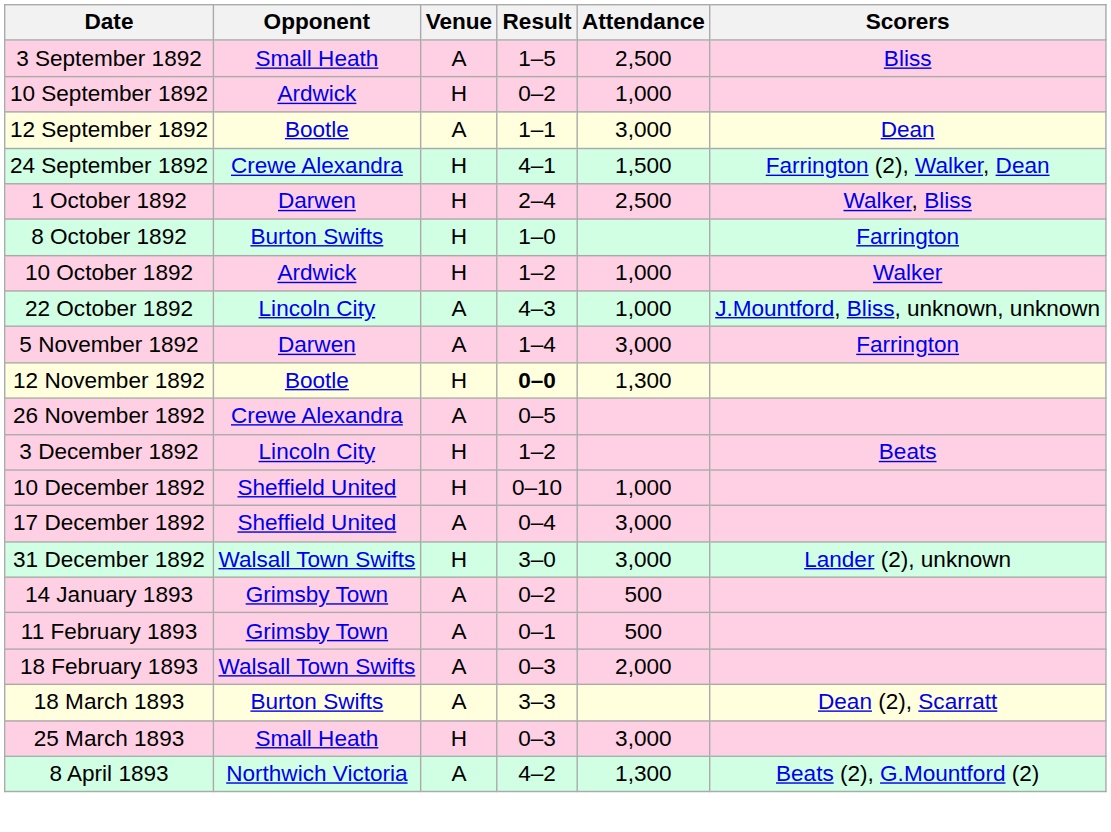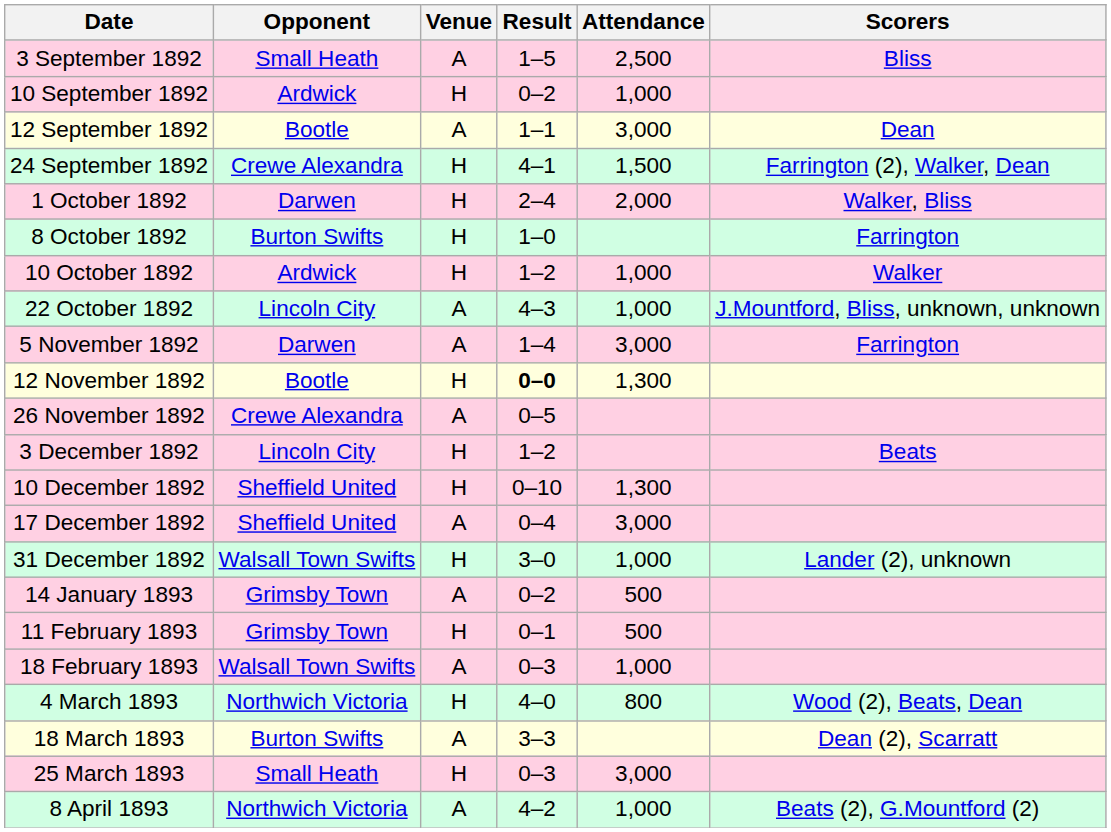 <table class="wikitable sortable" style="font-size:100%; text-align:center">
 <tr>
 <th>Date</th>
 <th>Opponent</th>
 <th>Venue</th>
 <th>Result</th>
 <th>Attendance</th>
 <th>Scorers</th>
 </tr>
 <tr style="background-color: #ffd0e3;">
 <td>3 September 1892</td>
 <td><a href='#'>Small Heath</a></td>
 <td>A</td>
 <td>1–5</td>
 <td>2,500</td>
 <td><a href='#'>Bliss</a></td>
 </tr>
 <tr style="background-color: #ffd0e3;">
 <td>10 September 1892</td>
 <td><a href='#'>Ardwick</a></td>
 <td>H</td>
 <td>0–2</td>
 <td>1,000</td>
 <td></td>
 </tr>
 <tr style="background-color: #ffffdd;">
 <td>12 September 1892</td>
 <td><a href='#'>Bootle</a></td>
 <td>A</td>
 <td>1–1</td>
 <td>3,000</td>
 <td><a href='#'>Dean</a></td>
 </tr>
 <tr style="background-color: #d0ffe3;">
 <td>24 September 1892</td>
 <td><a href='#'>Crewe Alexandra</a></td>
 <td>H</td>
 <td>4–1</td>
 <td>1,500</td>
 <td><a href='#'>Farrington</a> (2), <a href='#'>Walker</a>, <a href='#'>Dean</a></td>
 </tr>
 <tr style="background-color: #ffd0e3;">
 <td>1 October 1892</td>
 <td><a href='#'>Darwen</a></td>
 <td>H</td>
 <td>2–4</td>
-<td>2,500</td>
+<td>2,000</td>
 <td><a href='#'>Walker</a>, <a href='#'>Bliss</a></td>
 </tr>
 <tr style="background-color: #d0ffe3;">
 <td>8 October 1892</td>
 <td><a href='#'>Burton Swifts</a></td>
 <td>H</td>
 <td>1–0</td>
 <td></td>
 <td><a href='#'>Farrington</a></td>
 </tr>
 <tr style="background-color: #ffd0e3;">
 <td>10 October 1892</td>
 <td><a href='#'>Ardwick</a></td>
 <td>H</td>
 <td>1–2</td>
 <td>1,000</td>
 <td><a href='#'>Walker</a></td>
 </tr>
 <tr style="background-color: #d0ffe3;">
 <td>22 October 1892</td>
 <td><a href='#'>Lincoln City</a></td>
 <td>A</td>
 <td>4–3</td>
 <td>1,000</td>
 <td><a href='#'>J.Mountford</a>, <a href='#'>Bliss</a>, unknown, unknown</td>
 </tr>
 <tr style="background-color: #ffd0e3;">
 <td>5 November 1892</td>
 <td><a href='#'>Darwen</a></td>
 <td>A</td>
 <td>1–4</td>
 <td>3,000</td>
 <td><a href='#'>Farrington</a></td>
 </tr>
 <tr style="background-color: #ffffdd;">
 <td>12 November 1892</td>
 <td><a href='#'>Bootle</a></td>
 <td>H</td>
 <td><strong>0–0</strong></td>
 <td>1,300</td>
 <td></td>
 </tr>
 <tr style="background-color: #ffd0e3;">
 <td>26 November 1892</td>
 <td><a href='#'>Crewe Alexandra</a></td>
 <td>A</td>
 <td>0–5</td>
 <td></td>
 <td></td>
 </tr>
 <tr style="background-color: #ffd0e3;">
 <td>3 December 1892</td>
 <td><a href='#'>Lincoln City</a></td>
 <td>H</td>
 <td>1–2</td>
 <td></td>
 <td><a href='#'>Beats</a></td>
 </tr>
 <tr style="background-color: #ffd0e3;">
 <td>10 December 1892</td>
 <td><a href='#'>Sheffield United</a></td>
 <td>H</td>
 <td>0–10</td>
-<td>1,000</td>
+<td>1,300</td>
 <td></td>
 </tr>
 <tr style="background-color: #ffd0e3;">
 <td>17 December 1892</td>
 <td><a href='#'>Sheffield United</a></td>
 <td>A</td>
 <td>0–4</td>
 <td>3,000</td>
 <td></td>
 </tr>
 <tr style="background-color: #d0ffe3;">
 <td>31 December 1892</td>
 <td><a href='#'>Walsall Town Swifts</a></td>
 <td>H</td>
 <td>3–0</td>
-<td>3,000</td>
+<td>1,000</td>
 <td><a href='#'>Lander</a> (2), unknown</td>
 </tr>
 <tr style="background-color: #ffd0e3;">
 <td>14 January 1893</td>
 <td><a href='#'>Grimsby Town</a></td>
 <td>A</td>
 <td>0–2</td>
 <td>500</td>
 <td></td>
 </tr>
 <tr style="background-color: #ffd0e3;">
 <td>11 February 1893</td>
 <td><a href='#'>Grimsby Town</a></td>
-<td>A</td>
+<td>H</td>
 <td>0–1</td>
 <td>500</td>
 <td></td>
 </tr>
 <tr style="background-color: #ffd0e3;">
 <td>18 February 1893</td>
 <td><a href='#'>Walsall Town Swifts</a></td>
 <td>A</td>
 <td>0–3</td>
-<td>2,000</td>
+<td>1,000</td>
 <td></td>
+</tr>
+<tr style="background-color: #d0ffe3;">
+<td>4 March 1893</td>
+<td><a href='#'>Northwich Victoria</a></td>
+<td>H</td>
+<td>4–0</td>
+<td>800</td>
+<td><a href='#'>Wood</a> (2), <a href='#'>Beats</a>, <a href='#'>Dean</a></td>
 </tr>
 <tr style="background-color: #ffffdd;">
 <td>18 March 1893</td>
 <td><a href='#'>Burton Swifts</a></td>
 <td>A</td>
 <td>3–3</td>
 <td></td>
 <td><a href='#'>Dean</a> (2), <a href='#'>Scarratt</a></td>
 </tr>
 <tr style="background-color: #ffd0e3;">
 <td>25 March 1893</td>
 <td><a href='#'>Small Heath</a></td>
 <td>H</td>
 <td>0–3</td>
 <td>3,000</td>
 <td></td>
 </tr>
 <tr style="background-color: #d0ffe3;">
 <td>8 April 1893</td>
 <td><a href='#'>Northwich Victoria</a></td>
 <td>A</td>
 <td>4–2</td>
-<td>1,300</td>
+<td>1,000</td>
 <td><a href='#'>Beats</a> (2), <a href='#'>G.Mountford</a> (2)</td>
 </tr>
 </table>
